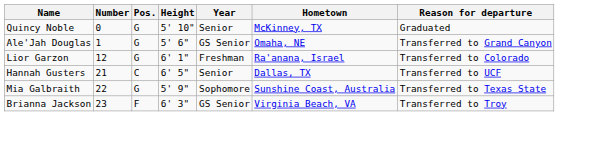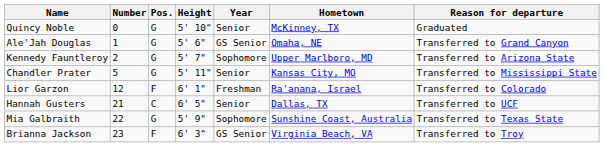 <table class="wikitable sortable" border="1">
 <tr>
 <th>Name</th>
 <th>Number</th>
 <th>Pos.</th>
 <th>Height</th>
 <th>Year</th>
 <th>Hometown</th>
 <th class="unsortable">Reason for departure</th>
 </tr>
 <tr>
 <td>Quincy Noble</td>
 <td>0</td>
 <td>G</td>
 <td>5' 10"</td>
 <td>Senior</td>
 <td><a href='#'>McKinney, TX</a></td>
 <td>Graduated</td>
 </tr>
 <tr>
 <td>Ale'Jah Douglas</td>
 <td>1</td>
 <td>G</td>
 <td>5' 6"</td>
 <td>GS Senior</td>
 <td><a href='#'>Omaha, NE</a></td>
 <td>Transferred to <a href='#'>Grand Canyon</a></td>
 </tr>
 <tr>
+<td>Kennedy Fauntleroy</td>
+<td>2</td>
+<td>G</td>
+<td>5' 7"</td>
+<td>Sophomore</td>
+<td><a href='#'>Upper Marlboro, MD</a></td>
+<td>Transferred to <a href='#'>Arizona State</a></td>
+</tr>
+<tr>
+<td>Chandler Prater</td>
+<td>5</td>
+<td>G</td>
+<td>5' 11"</td>
+<td> Senior</td>
+<td><a href='#'>Kansas City, MO</a></td>
+<td>Transferred to <a href='#'>Mississippi State</a></td>
+</tr>
+<tr>
 <td>Lior Garzon</td>
 <td>12</td>
-<td>G</td>
+<td>F</td>
 <td>6' 1"</td>
 <td>Freshman</td>
 <td><a href='#'>Ra'anana, Israel</a></td>
 <td>Transferred to <a href='#'>Colorado</a></td>
 </tr>
 <tr>
 <td>Hannah Gusters</td>
 <td>21</td>
 <td>C</td>
 <td>6' 5"</td>
 <td>Senior</td>
 <td><a href='#'>Dallas, TX</a></td>
 <td>Transferred to <a href='#'>UCF</a></td>
 </tr>
 <tr>
 <td>Mia Galbraith</td>
 <td>22</td>
 <td>G</td>
 <td>5' 9"</td>
 <td>Sophomore</td>
 <td><a href='#'>Sunshine Coast, Australia</a></td>
 <td>Transferred to <a href='#'>Texas State</a></td>
 </tr>
 <tr>
 <td>Brianna Jackson</td>
 <td>23</td>
 <td>F</td>
 <td>6' 3"</td>
 <td>GS Senior</td>
 <td><a href='#'>Virginia Beach, VA</a></td>
 <td>Transferred to <a href='#'>Troy</a></td>
 </tr>
 </table>
